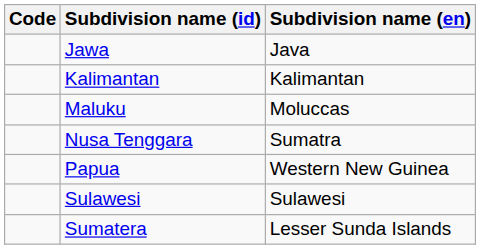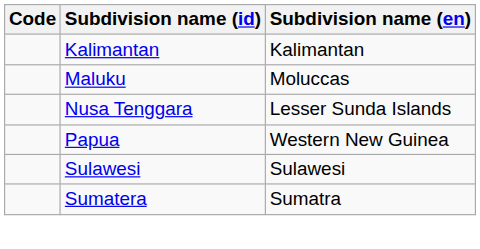 <table class="wikitable sortable">
 <tr>
 <th>Code</th>
 <th>Subdivision name (<a href='#'>id</a>)</th>
 <th>Subdivision name (<a href='#'>en</a>) </th>
-</tr>
-<tr>
-<td></td>
-<td><a href='#'>Jawa</a></td>
-<td>Java</td>
 </tr>
 <tr>
 <td></td>
 <td><a href='#'>Kalimantan</a></td>
 <td>Kalimantan</td>
 </tr>
 <tr>
 <td></td>
 <td><a href='#'>Maluku</a></td>
 <td>Moluccas</td>
 </tr>
 <tr>
 <td></td>
 <td><a href='#'>Nusa Tenggara</a></td>
-<td>Sumatra</td>
+<td>Lesser Sunda Islands</td>
 </tr>
 <tr>
 <td></td>
 <td><a href='#'>Papua</a></td>
 <td>Western New Guinea</td>
 </tr>
 <tr>
 <td></td>
 <td><a href='#'>Sulawesi</a></td>
 <td>Sulawesi</td>
 </tr>
 <tr>
 <td></td>
 <td><a href='#'>Sumatera</a></td>
-<td>Lesser Sunda Islands</td>
+<td>Sumatra</td>
 </tr>
 </table>
